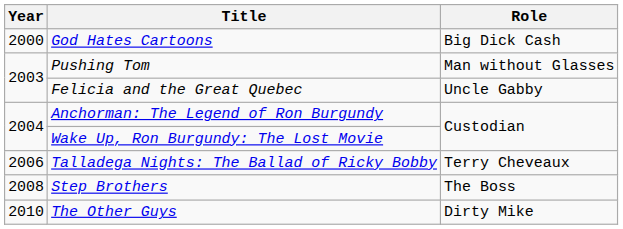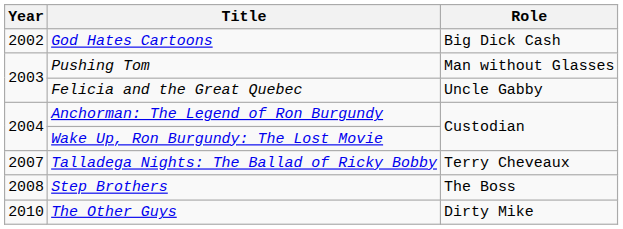 <table class="wikitable">
 <tr>
 <th>Year</th>
 <th>Title</th>
 <th>Role</th>
 </tr>
 <tr>
-<td>2000</td>
+<td>2002</td>
 <td><em><a href='#'>God Hates Cartoons</a></em></td>
 <td>Big Dick Cash</td>
 </tr>
 <tr>
 <td rowspan="2">2003</td>
 <td><em>Pushing Tom</em></td>
 <td>Man without Glasses</td>
 </tr>
 <tr>
 <td><em>Felicia and the Great Quebec</em></td>
 <td>Uncle Gabby</td>
 </tr>
 <tr>
 <td rowspan="2">2004</td>
 <td><em><a href='#'>Anchorman: The Legend of Ron Burgundy</a></em></td>
 <td rowspan=2>Custodian</td>
 </tr>
 <tr>
 <td><em><a href='#'>Wake Up, Ron Burgundy: The Lost Movie</a></em></td>
 </tr>
 <tr>
-<td>2006</td>
+<td>2007</td>
 <td><em><a href='#'>Talladega Nights: The Ballad of Ricky Bobby</a></em></td>
 <td>Terry Cheveaux</td>
 </tr>
 <tr>
 <td>2008</td>
 <td><em><a href='#'>Step Brothers</a></em></td>
 <td>The Boss</td>
 </tr>
 <tr>
 <td>2010</td>
 <td><em><a href='#'>The Other Guys</a></em></td>
 <td>Dirty Mike</td>
 </tr>
 </table>
